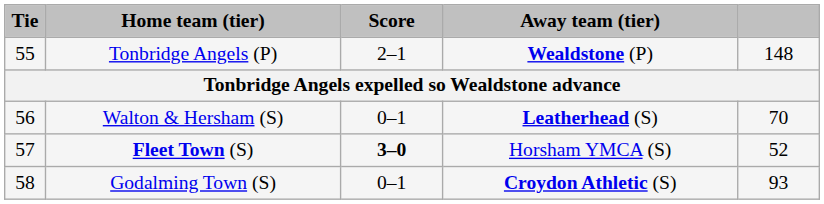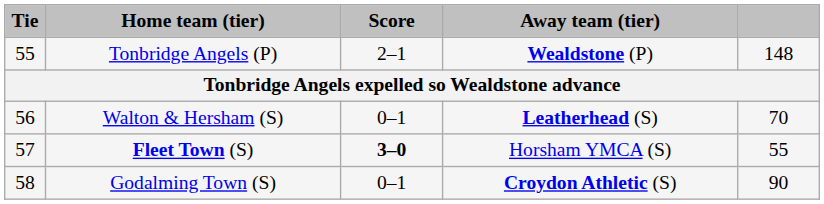 <table class="wikitable" style="width: 600px; background:WhiteSmoke; text-align:center; font-size:90%">
 <tr>
 <td scope="col" style="width:  5.00%; background:silver;"><strong>Tie</strong></td>
 <td scope="col" style="width: 36.25%; background:silver;"><strong>Home team (tier)</strong></td>
 <td scope="col" style="width: 12.50%; background:silver;"><strong>Score</strong></td>
 <td scope="col" style="width: 36.25%; background:silver;"><strong>Away team (tier)</strong></td>
 <td scope="col" style="width: 10.00%; background:silver;"><strong></strong></td>
 </tr>
 <tr>
 <td>55</td>
 <td><a href='#'>Tonbridge Angels</a> (P)</td>
 <td>2–1</td>
 <td><strong><a href='#'>Wealdstone</a></strong> (P)</td>
 <td>148</td>
 </tr>
 <tr>
 <th colspan="5">Tonbridge Angels expelled so Wealdstone advance</th>
 </tr>
 <tr>
 <td>56</td>
 <td><a href='#'>Walton & Hersham</a> (S)</td>
 <td>0–1</td>
 <td><strong><a href='#'>Leatherhead</a></strong> (S)</td>
 <td>70</td>
 </tr>
 <tr>
 <td>57</td>
 <td><strong><a href='#'>Fleet Town</a></strong> (S)</td>
 <td><strong>3–0</strong></td>
 <td><a href='#'>Horsham YMCA</a> (S)</td>
-<td>52</td>
+<td>55</td>
 </tr>
 <tr>
 <td>58</td>
 <td><a href='#'>Godalming Town</a> (S)</td>
 <td>0–1</td>
 <td><strong><a href='#'>Croydon Athletic</a></strong> (S)</td>
-<td>93</td>
+<td>90</td>
 </tr>
 </table>
